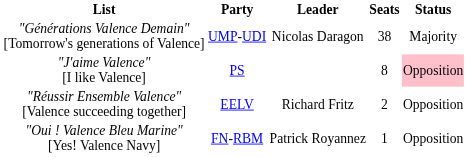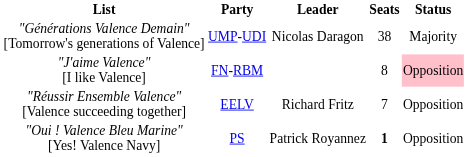 <table class="toccolours" align="center" style="text-align:center;">
 <tr>
 <th>List</th>
 <th>Party</th>
 <th>Leader</th>
 <th>Seats</th>
 <th>Status</th>
 </tr>
 <tr>
 <td><em>"Générations Valence Demain"</em><br>[Tomorrow's generations of Valence]</td>
 <td><a href='#'>UMP</a>-<a href='#'>UDI</a></td>
 <td>Nicolas Daragon</td>
 <td>38</td>
 <td>Majority</td>
 </tr>
 <tr>
 <td><em>"J'aime Valence"</em><br>[I like Valence]</td>
-<td><a href='#'>PS</a></td>
+<td><a href='#'>FN</a>-<a href='#'>RBM</a></td>
 <td></td>
 <td>8</td>
 <td style="background: pink;">Opposition</td>
 </tr>
 <tr>
 <td><em>"Réussir Ensemble Valence"</em><br>[Valence succeeding together]</td>
 <td><a href='#'>EELV</a></td>
 <td>Richard Fritz</td>
-<td>2</td>
+<td>7</td>
 <td>Opposition</td>
 </tr>
 <tr>
 <td><em>"Oui ! Valence Bleu Marine"</em><br>[Yes! Valence Navy]</td>
-<td><a href='#'>FN</a>-<a href='#'>RBM</a></td>
+<td><a href='#'>PS</a></td>
 <td>Patrick Royannez</td>
-<td>1</td>
+<td><strong>1</strong></td>
 <td>Opposition</td>
 <td></td>
 </tr>
 </table>
